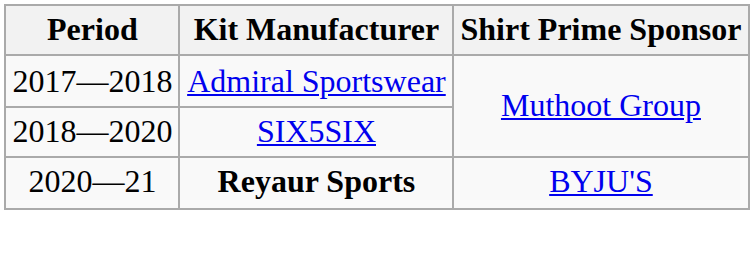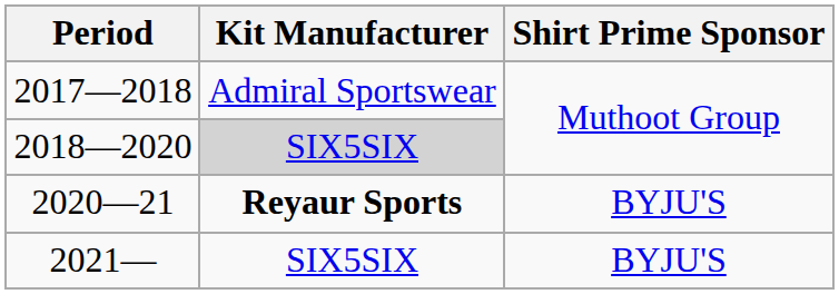 <table class="wikitable" style="text-align:center;margin-left:1em;float:center">
 <tr>
 <th>Period</th>
 <th>Kit Manufacturer</th>
 <th>Shirt Prime Sponsor</th>
 </tr>
 <tr>
 <td>2017—2018</td>
 <td><a href='#'>Admiral Sportswear</a></td>
 <td rowspan="2"><a href='#'>Muthoot Group</a></td>
 </tr>
 <tr>
 <td>2018—2020</td>
-<td><a href='#'>SIX5SIX</a></td>
+<td style="background: lightgrey;"><a href='#'>SIX5SIX</a></td>
 </tr>
 <tr>
 <td>2020—21</td>
 <td><strong>Reyaur Sports</strong></td>
 <td><a href='#'>BYJU'S</a></td>
 </tr>
+<tr>
+<td>2021—</td>
+<td><a href='#'>SIX5SIX</a></td>
+<td><a href='#'>BYJU'S</a></td>
+</tr>
 </table>
